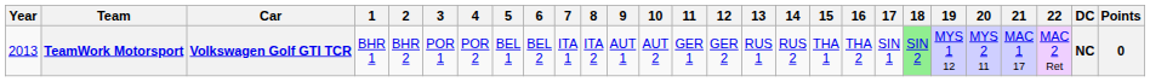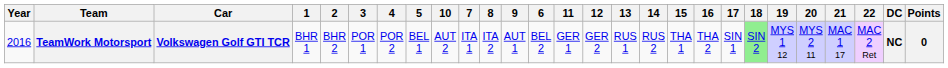 <table class="wikitable" style="text-align:center; font-size:85%">
 <tr>
 <th>Year</th>
 <th>Team</th>
 <th>Car</th>
 <th>1</th>
 <th>2</th>
 <th>3</th>
 <th>4</th>
 <th>5</th>
-<th>6</th>
+<th>10</th>
 <th>7</th>
 <th>8</th>
 <th>9</th>
-<th>10</th>
+<th>6</th>
 <th>11</th>
 <th>12</th>
 <th>13</th>
 <th>14</th>
 <th>15</th>
 <th>16</th>
 <th>17</th>
 <th>18</th>
 <th>19</th>
 <th>20</th>
 <th>21</th>
 <th>22</th>
 <th>DC</th>
 <th>Points</th>
 </tr>
 <tr>
-<td><a href='#'>2013</a></td>
+<td><a href='#'>2016</a></td>
 <th><a href='#'>TeamWork Motorsport</a></th>
 <th><a href='#'>Volkswagen Golf GTI TCR</a></th>
 <td><a href='#'>BHR<br>1</a></td>
 <td><a href='#'>BHR<br>2</a></td>
 <td><a href='#'>POR<br>1</a></td>
 <td><a href='#'>POR<br>2</a></td>
 <td><a href='#'>BEL<br>1</a></td>
-<td><a href='#'>BEL<br>2</a></td>
+<td><a href='#'>AUT<br>2</a></td>
 <td><a href='#'>ITA<br>1</a></td>
 <td><a href='#'>ITA<br>2</a></td>
 <td><a href='#'>AUT<br>1</a></td>
-<td><a href='#'>AUT<br>2</a></td>
+<td><a href='#'>BEL<br>2</a></td>
 <td><a href='#'>GER<br>1</a></td>
 <td><a href='#'>GER<br>2</a></td>
 <td><a href='#'>RUS<br>1</a></td>
 <td><a href='#'>RUS<br>2</a></td>
 <td><a href='#'>THA<br>1</a></td>
 <td><a href='#'>THA<br>2</a></td>
 <td><a href='#'>SIN<br>1</a></td>
 <td style="background: lightgreen;"><a href='#'>SIN<br>2</a></td>
 <td style="background:#CFCFFF;"><a href='#'>MYS<br>1</a><br><small>12</small></td>
 <td style="background:#CFCFFF;"><a href='#'>MYS<br>2</a><br><small>11</small></td>
 <td style="background:#CFCFFF;"><a href='#'>MAC<br>1</a><br><small>17</small></td>
 <td style="background:#EFCFFF;"><a href='#'>MAC<br>2</a><br><small>Ret</small></td>
 <th>NC</th>
 <th>0</th>
 </tr>
 </table>
